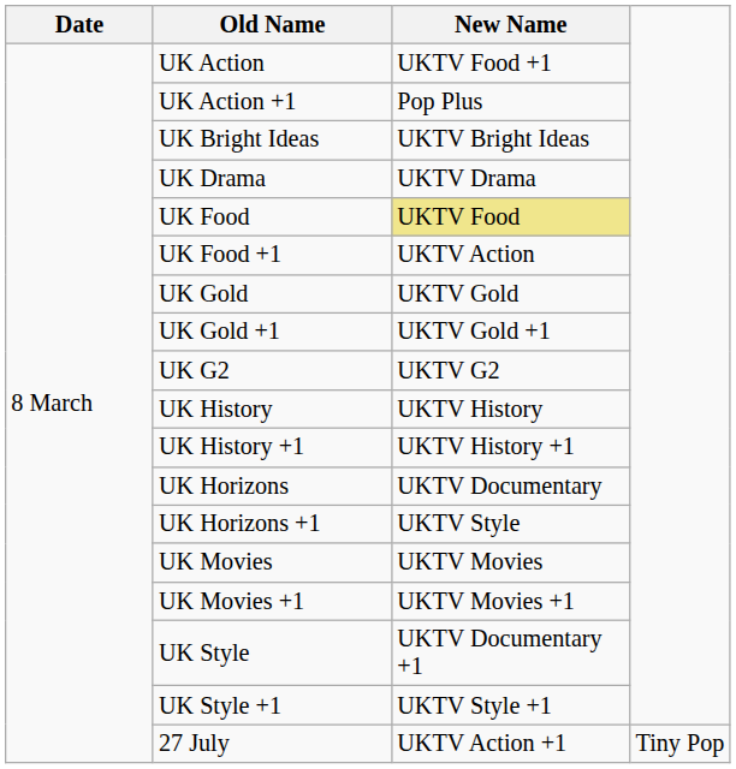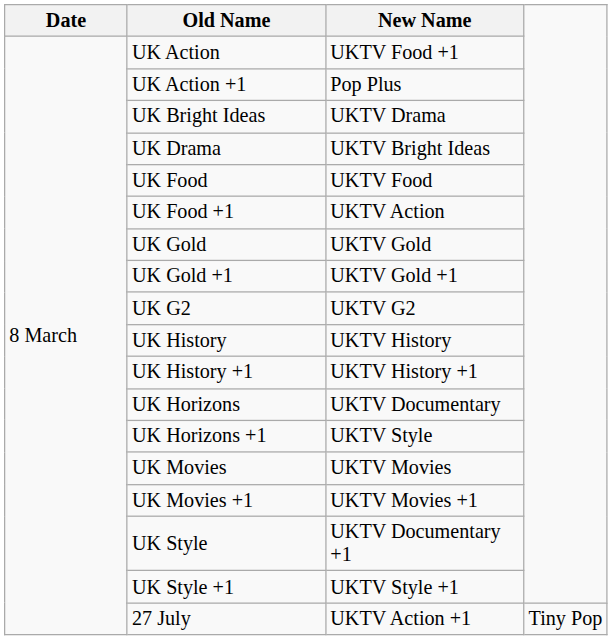 <table class="wikitable">
 <tr>
 <th width=90>Date</th>
 <th width=150>Old Name</th>
 <th width=150>New Name</th>
 </tr>
 <tr>
 <td rowspan=26>8 March</td>
 <td>UK Action</td>
 <td>UKTV Food +1</td>
 </tr>
 <tr>
 <td>UK Action +1</td>
 <td>Pop Plus</td>
 </tr>
 <tr>
 <td>UK Bright Ideas</td>
+<td>UKTV Drama</td>
+</tr>
+<tr>
+<td>UK Drama</td>
 <td>UKTV Bright Ideas</td>
 </tr>
 <tr>
-<td>UK Drama</td>
-<td>UKTV Drama</td>
-</tr>
-<tr>
 <td>UK Food</td>
-<td style="background: khaki;">UKTV Food</td>
+<td>UKTV Food</td>
 </tr>
 <tr>
 <td>UK Food +1</td>
 <td>UKTV Action</td>
 </tr>
 <tr>
 <td>UK Gold</td>
 <td>UKTV Gold</td>
 </tr>
 <tr>
 <td>UK Gold +1</td>
 <td>UKTV Gold +1</td>
 </tr>
 <tr>
 <td>UK G2</td>
 <td>UKTV G2</td>
 </tr>
 <tr>
 <td>UK History</td>
 <td>UKTV History</td>
 </tr>
 <tr>
 <td>UK History +1</td>
 <td>UKTV History +1</td>
 </tr>
 <tr>
 <td>UK Horizons</td>
 <td>UKTV Documentary</td>
 </tr>
 <tr>
 <td>UK Horizons +1</td>
 <td>UKTV Style</td>
 </tr>
 <tr>
 <td>UK Movies</td>
 <td>UKTV Movies</td>
 </tr>
 <tr>
 <td>UK Movies +1</td>
 <td>UKTV Movies +1</td>
 </tr>
 <tr>
 <td>UK Style</td>
 <td>UKTV Documentary +1</td>
 </tr>
 <tr>
 <td>UK Style +1</td>
 <td>UKTV Style +1</td>
 </tr>
 <tr>
 <td rowspan=2>27 July</td>
 <td>UKTV Action +1</td>
 <td>Tiny Pop</td>
 </tr>
 </table>
